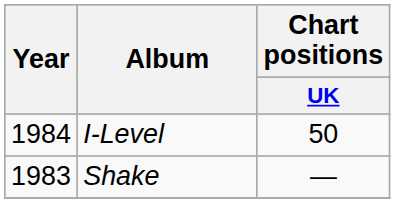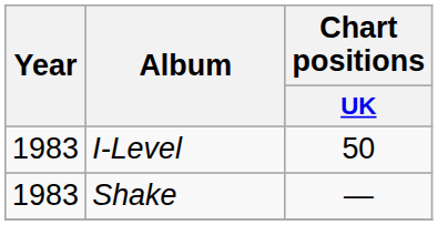 <table class="wikitable" style="text-align:center;" border="1">
 <tr>
 <th rowspan="2">Year</th>
 <th rowspan="2" width="100">Album</th>
 <th colspan="1" width="50">Chart positions</th>
 </tr>
 <tr style="font-size:smaller;">
 <th><a href='#'>UK</a><br></th>
 </tr>
 <tr>
-<td>1984</td>
+<td>1983</td>
 <td align="left"><em>I-Level</em></td>
 <td>50</td>
 </tr>
 <tr>
 <td>1983</td>
 <td align="left"><em>Shake</em></td>
 <td>—</td>
 </tr>
 <tr>
 </tr>
 </table>
